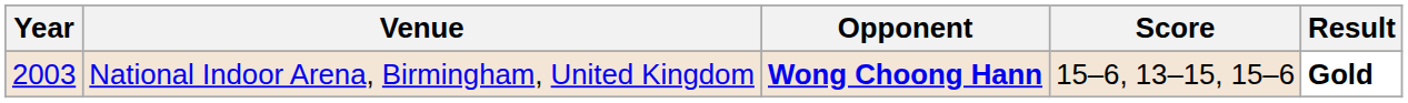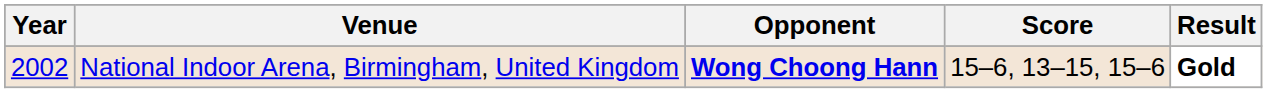 <table class="sortable wikitable" style="font-size: 90%;">
 <tr>
 <th>Year</th>
 <th>Venue</th>
 <th>Opponent</th>
 <th>Score</th>
 <th>Result</th>
 </tr>
 <tr style="background:#F3E6D7">
-<td align="center"><a href='#'>2003</a></td>
+<td align="center"><a href='#'>2002</a></td>
 <td align="left"><a href='#'>National Indoor Arena</a>, <a href='#'>Birmingham</a>, <a href='#'>United Kingdom</a></td>
 <td align="left"><strong> <a href='#'>Wong Choong Hann</a></strong></td>
 <td align="left">15–6, 13–15, 15–6</td>
 <td style="text-align:left; background:white"> <strong>Gold</strong></td>
 </tr>
 </table>
